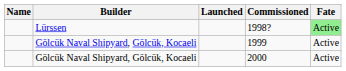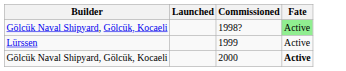 <table class="wikitable">
 <tr>
-<th>Name</th>
 <th>Builder</th>
 <th>Launched</th>
 <th>Commissioned</th>
 <th>Fate</th>
 </tr>
 <tr>
-<td></td>
-<td> <a href='#'>Lürssen</a></td>
+<td> <a href='#'>Gölcük Naval Shipyard</a>, <a href='#'>Gölcük, Kocaeli</a></td>
 <td></td>
 <td>1998?</td>
 <td style="background: lightgreen;">Active</td>
 </tr>
 <tr>
-<td></td>
-<td> <a href='#'>Gölcük Naval Shipyard</a>, <a href='#'>Gölcük, Kocaeli</a></td>
+<td> <a href='#'>Lürssen</a></td>
 <td></td>
 <td>1999</td>
 <td>Active</td>
 </tr>
 <tr>
-<td></td>
 <td> Gölcük Naval Shipyard, Gölcük, Kocaeli</td>
 <td></td>
 <td>2000</td>
-<td>Active</td>
+<td><strong>Active</strong></td>
 </tr>
 </table>
